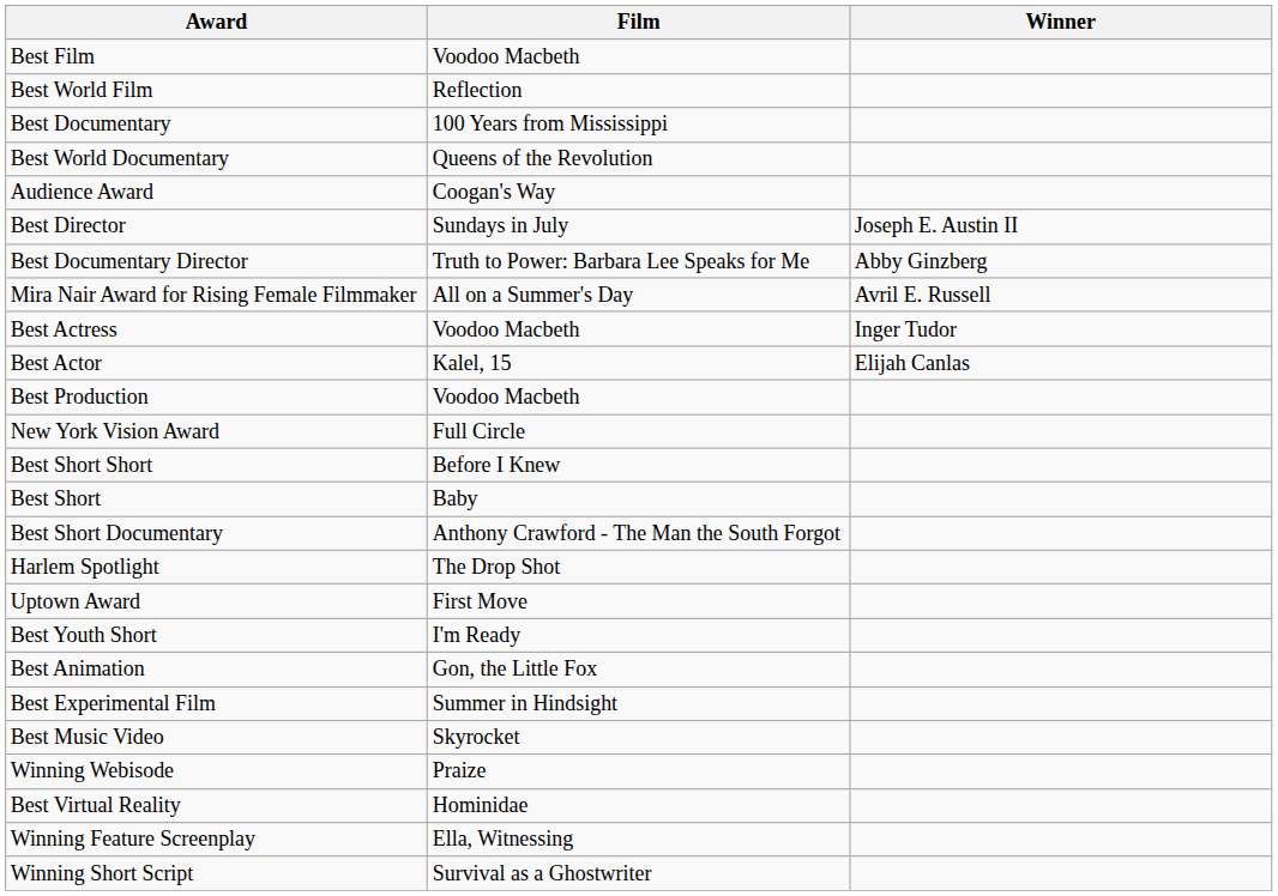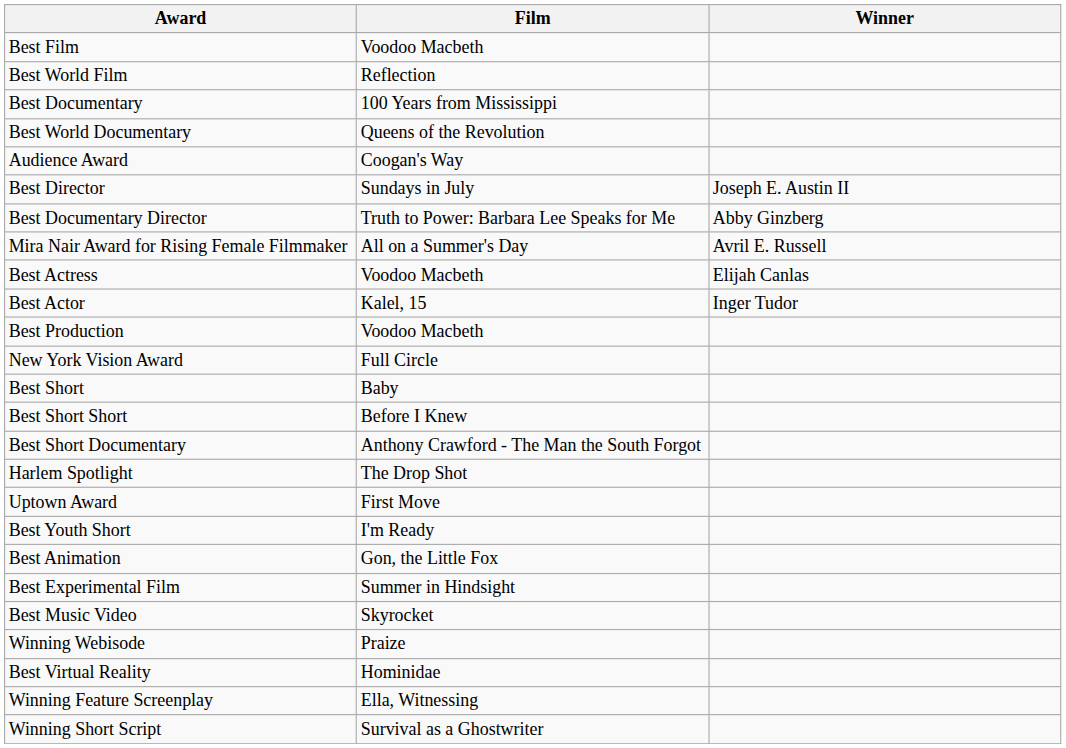 <table class="wikitable">
 <tr>
 <th width=33%>Award</th>
 <th width=33%>Film</th>
 <th width=33%>Winner</th>
 </tr>
 <tr>
 <td>Best Film</td>
 <td>Voodoo Macbeth</td>
 <td></td>
 </tr>
 <tr>
 <td>Best World Film</td>
 <td>Reflection</td>
 <td></td>
 </tr>
 <tr>
 <td>Best Documentary</td>
 <td>100 Years from Mississippi</td>
 <td></td>
 </tr>
 <tr>
 <td>Best World Documentary</td>
 <td>Queens of the Revolution</td>
 <td></td>
 </tr>
 <tr>
 <td>Audience Award</td>
 <td>Coogan's Way</td>
 <td></td>
 </tr>
 <tr>
 <td>Best Director</td>
 <td>Sundays in July</td>
 <td>Joseph E. Austin II</td>
 </tr>
 <tr>
 <td>Best Documentary Director</td>
 <td>Truth to Power: Barbara Lee Speaks for Me</td>
 <td>Abby Ginzberg</td>
 </tr>
 <tr>
 <td>Mira Nair Award for Rising Female Filmmaker</td>
 <td>All on a Summer's Day</td>
 <td>Avril E. Russell</td>
 </tr>
 <tr>
 <td>Best Actress</td>
 <td>Voodoo Macbeth</td>
-<td>Inger Tudor</td>
+<td>Elijah Canlas</td>
 </tr>
 <tr>
 <td>Best Actor</td>
 <td>Kalel, 15</td>
-<td>Elijah Canlas</td>
+<td>Inger Tudor</td>
 </tr>
 <tr>
 <td>Best Production</td>
 <td>Voodoo Macbeth</td>
 <td></td>
 </tr>
 <tr>
 <td>New York Vision Award</td>
 <td>Full Circle</td>
 <td></td>
 </tr>
 <tr>
-<td>Best Short Short</td>
-<td>Before I Knew</td>
+<td>Best Short</td>
+<td>Baby</td>
 <td></td>
 </tr>
 <tr>
-<td>Best Short</td>
-<td>Baby</td>
+<td>Best Short Short</td>
+<td>Before I Knew</td>
 <td></td>
 </tr>
 <tr>
 <td>Best Short Documentary</td>
 <td>Anthony Crawford - The Man the South Forgot</td>
 <td></td>
 </tr>
 <tr>
 <td>Harlem Spotlight</td>
 <td>The Drop Shot</td>
 <td></td>
 </tr>
 <tr>
 <td>Uptown Award</td>
 <td>First Move</td>
 <td></td>
 </tr>
 <tr>
 <td>Best Youth Short</td>
 <td>I'm Ready</td>
 <td></td>
 </tr>
 <tr>
 <td>Best Animation</td>
 <td>Gon, the Little Fox</td>
 <td></td>
 </tr>
 <tr>
 <td>Best Experimental Film</td>
 <td>Summer in Hindsight</td>
 <td></td>
 </tr>
 <tr>
 <td>Best Music Video</td>
 <td>Skyrocket</td>
 <td></td>
 </tr>
 <tr>
 <td>Winning Webisode</td>
 <td>Praize</td>
 <td></td>
 </tr>
 <tr>
 <td>Best Virtual Reality</td>
 <td>Hominidae</td>
 <td></td>
 </tr>
 <tr>
 <td>Winning Feature Screenplay</td>
 <td>Ella, Witnessing</td>
 <td></td>
 </tr>
 <tr>
 <td>Winning Short Script</td>
 <td>Survival as a Ghostwriter</td>
 <td></td>
 </tr>
 </table>
